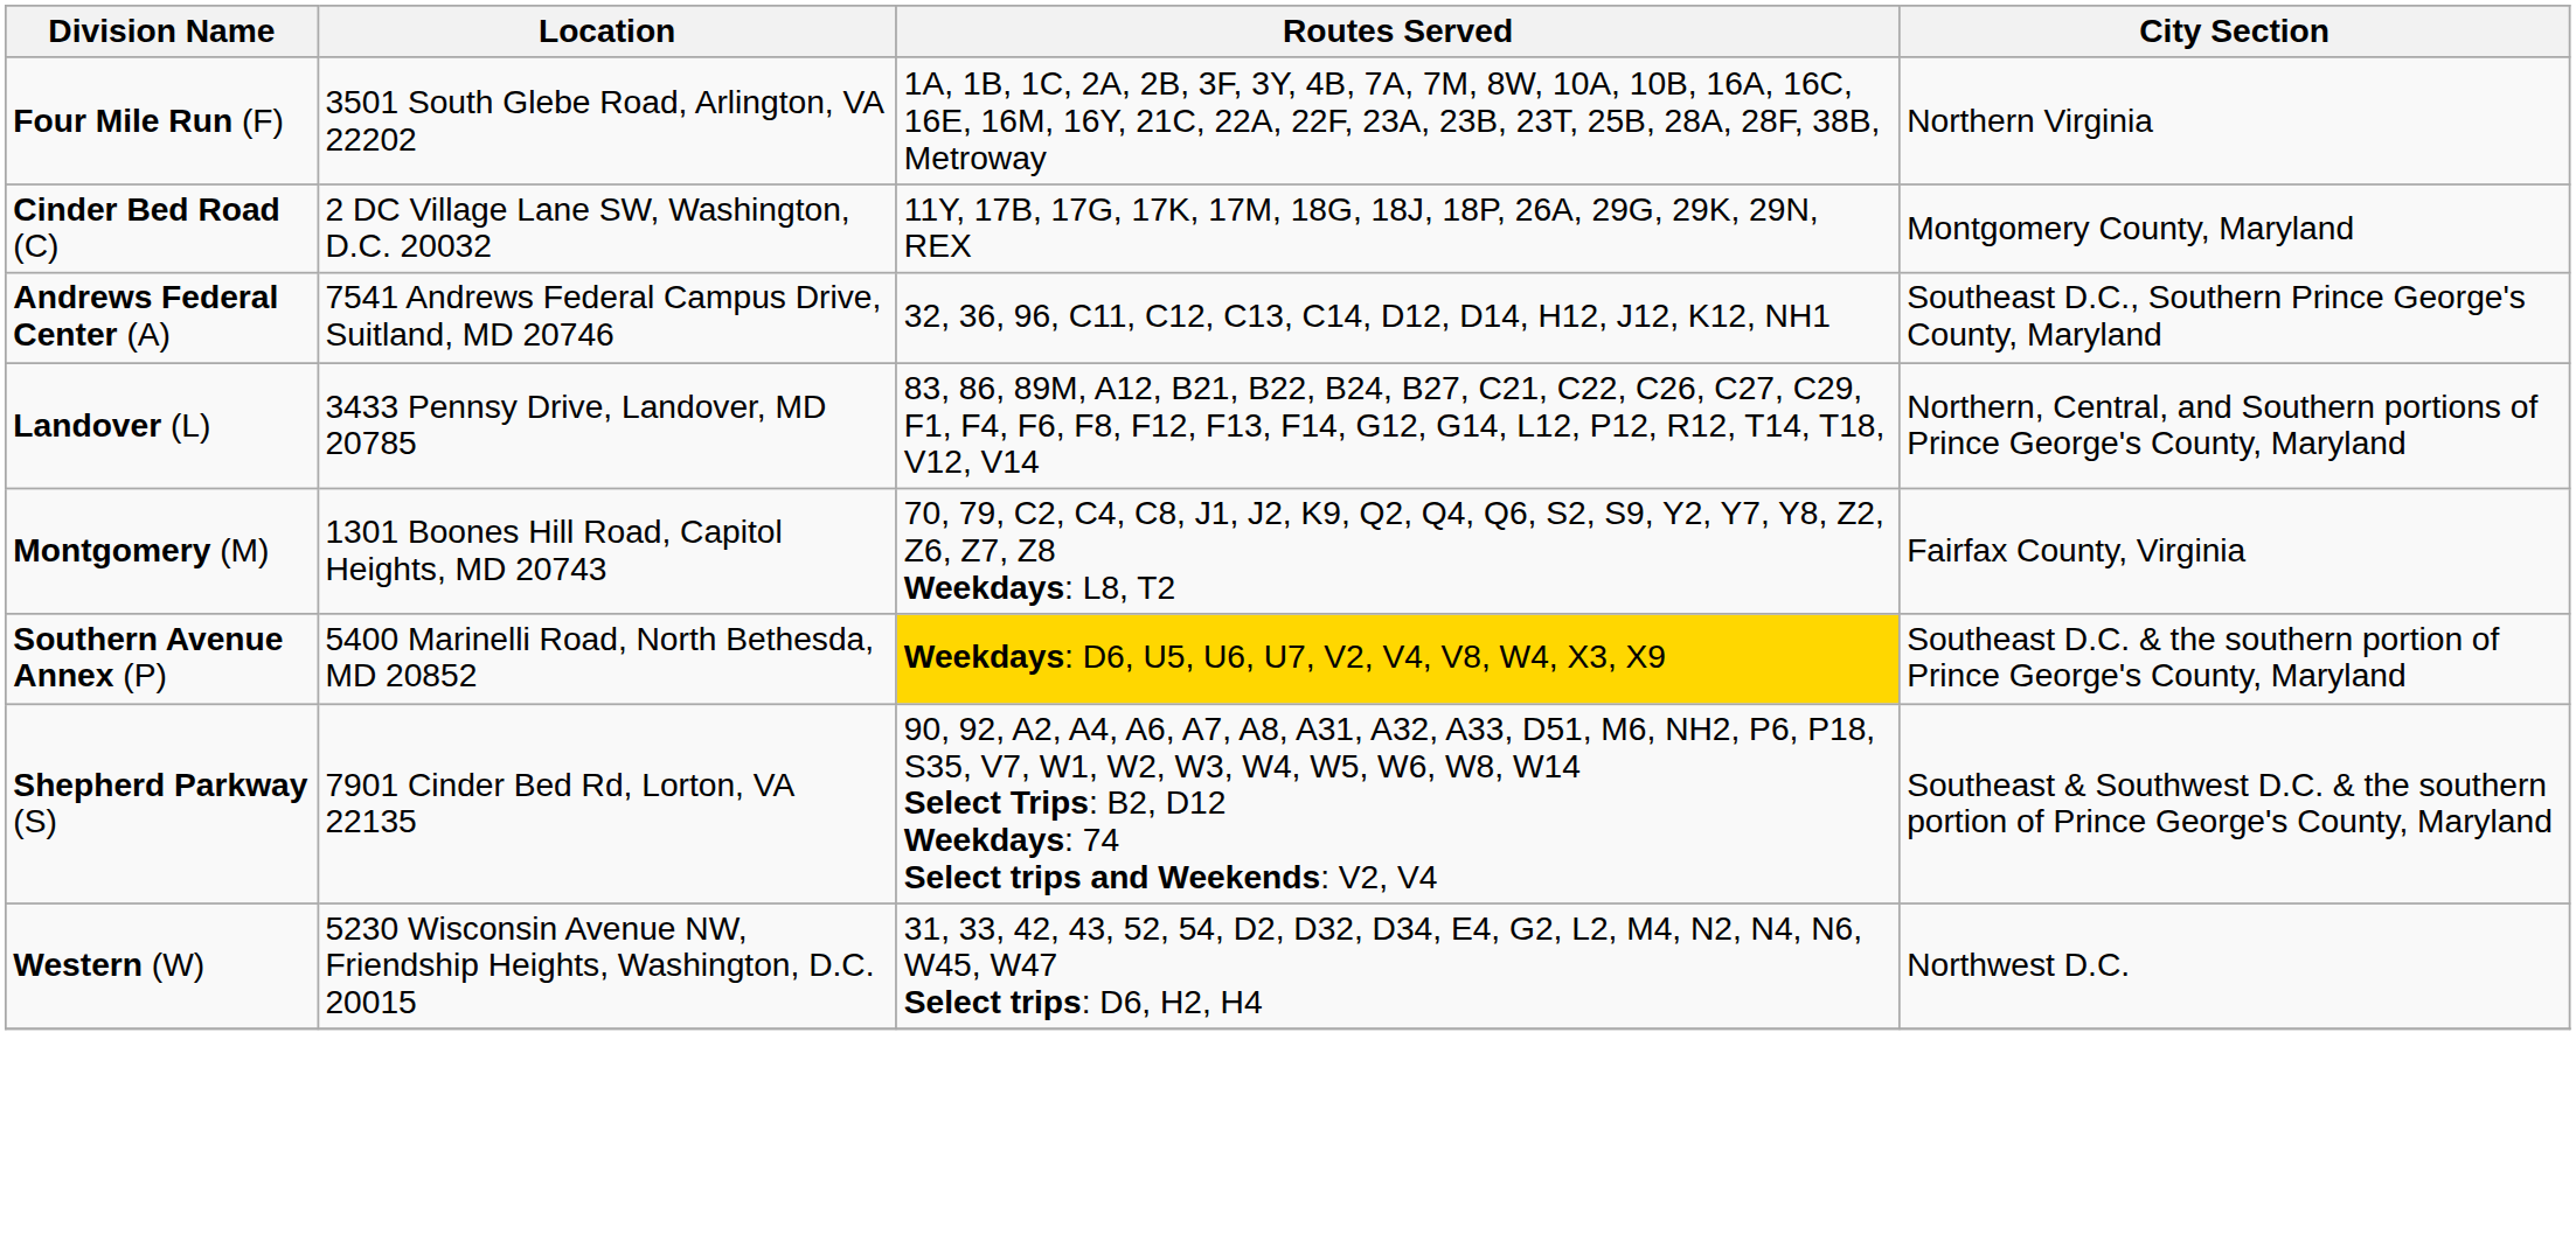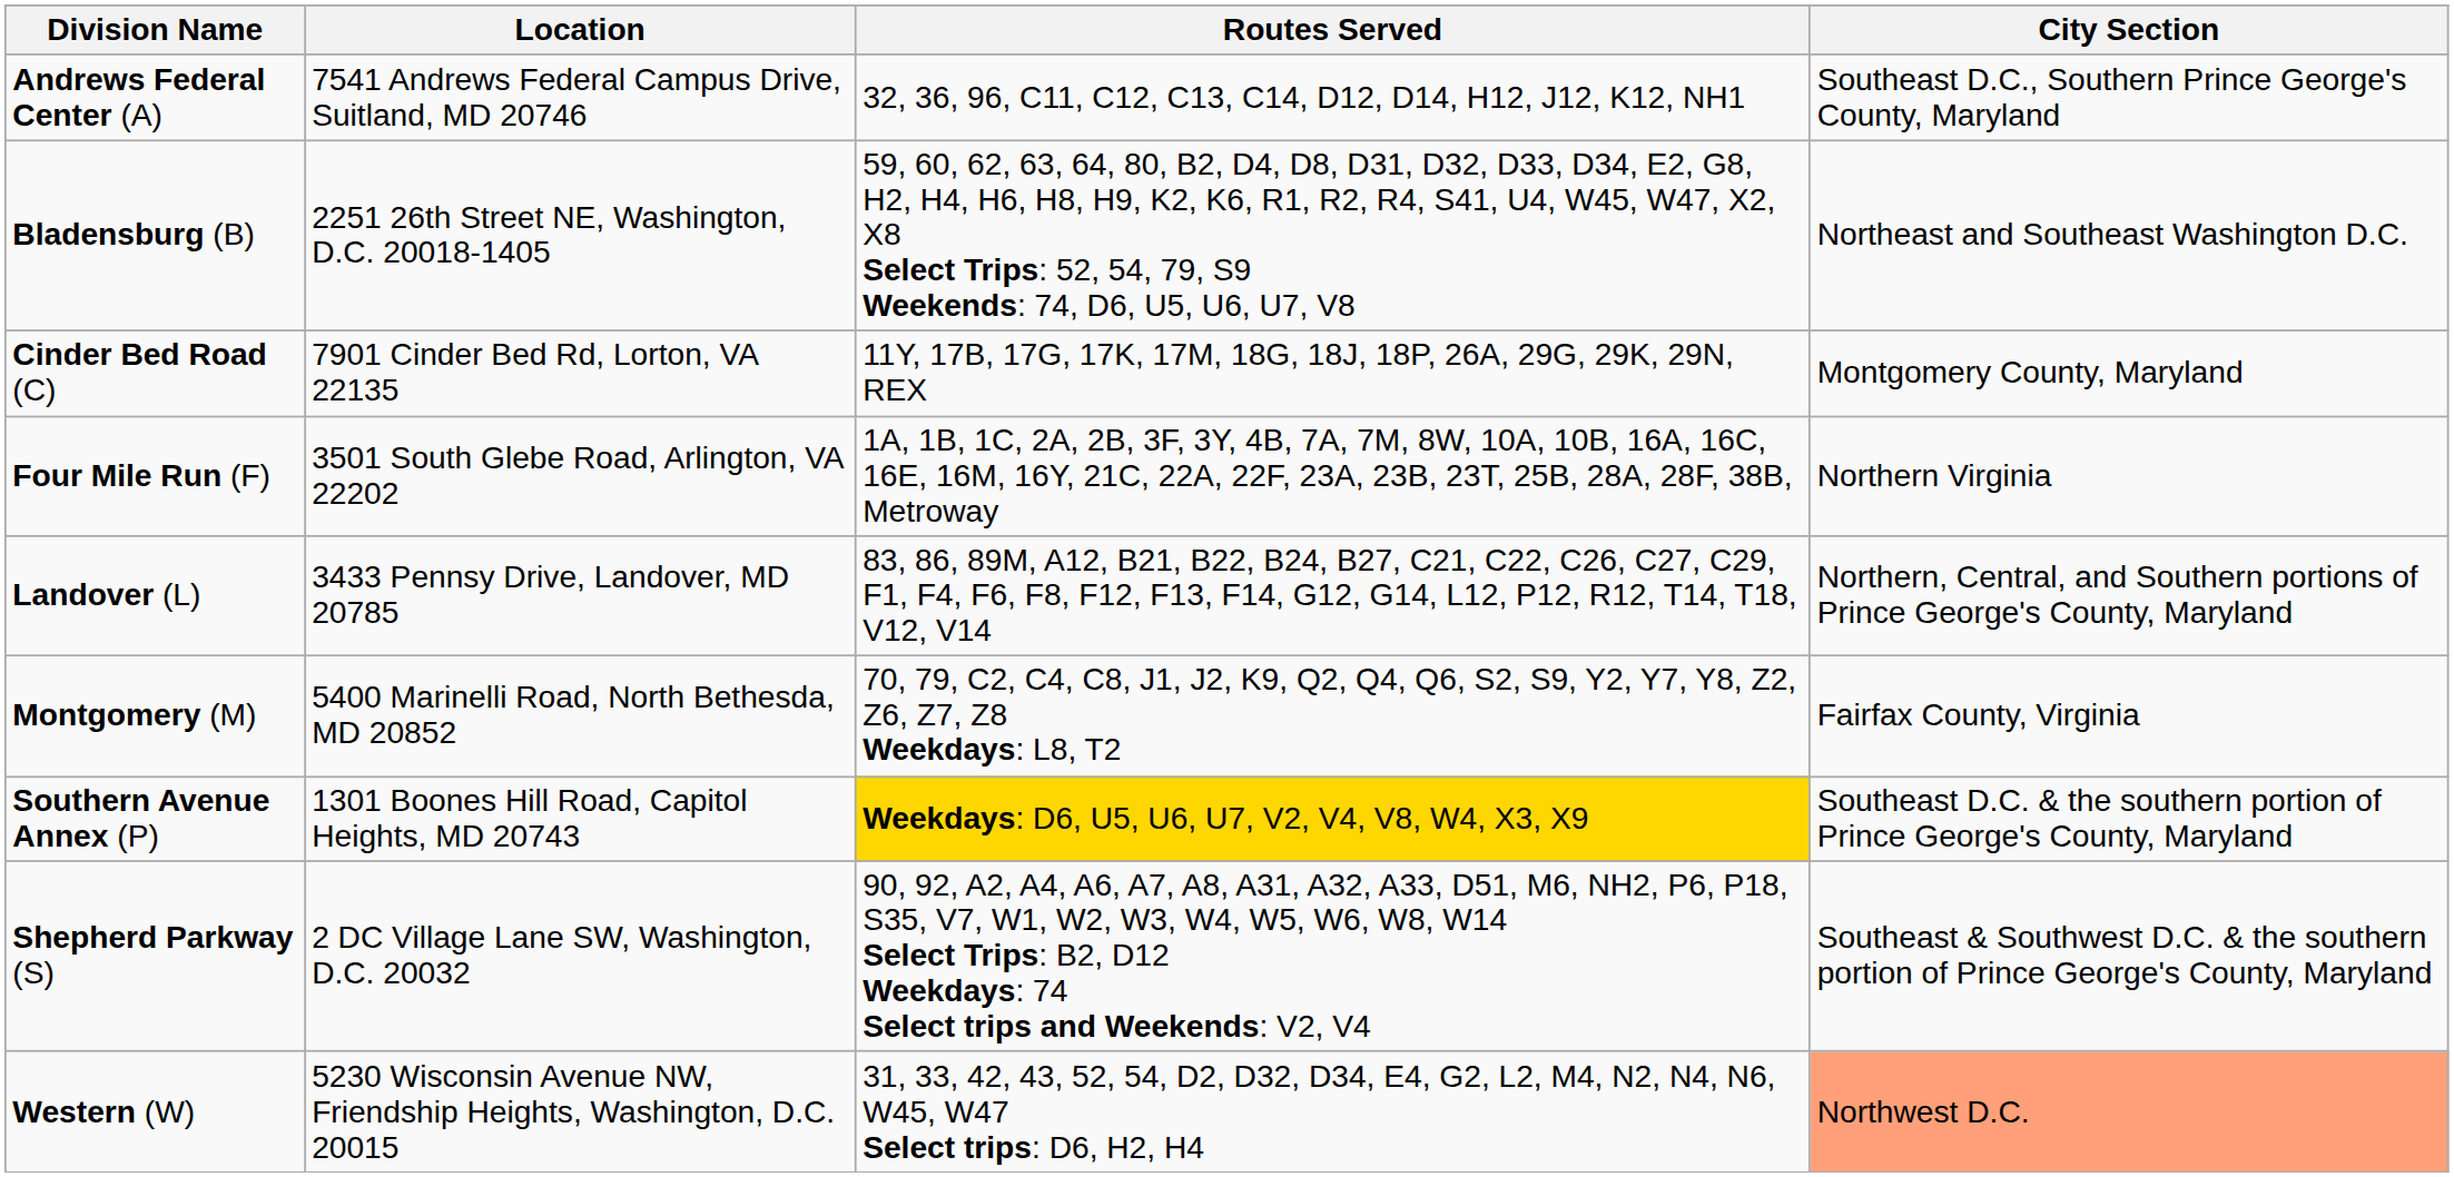 <table class=wikitable>
 <tr>
 <th>Division Name</th>
 <th>Location</th>
 <th>Routes Served</th>
 <th>City Section</th>
 </tr>
 <tr>
+<td><strong>Andrews Federal Center</strong> (A)</td>
+<td>7541 Andrews Federal Campus Drive, Suitland, MD 20746</td>
+<td>32, 36, 96, C11, C12, C13, C14, D12, D14, H12, J12, K12, NH1</td>
+<td>Southeast D.C., Southern Prince George's County, Maryland</td>
+</tr>
+<tr>
+<td><strong>Bladensburg</strong> (B)</td>
+<td>2251 26th Street NE, Washington, D.C. 20018-1405</td>
+<td>59, 60, 62, 63, 64, 80, B2, D4, D8, D31, D32, D33, D34, E2, G8, H2, H4, H6, H8, H9, K2, K6, R1, R2, R4, S41, U4, W45, W47, X2, X8<br><strong>Select Trips</strong>: 52, 54, 79, S9<br><strong>Weekends</strong>: 74, D6, U5, U6, U7, V8</td>
+<td>Northeast and Southeast Washington D.C.</td>
+</tr>
+<tr>
+<td><strong>Cinder Bed Road</strong>  (C)</td>
+<td>7901 Cinder Bed Rd, Lorton, VA 22135</td>
+<td>11Y, 17B, 17G, 17K, 17M, 18G, 18J, 18P, 26A, 29G, 29K, 29N, REX</td>
+<td>Montgomery County, Maryland</td>
+</tr>
+<tr>
 <td><strong>Four Mile Run</strong> (F)</td>
 <td>3501 South Glebe Road, Arlington, VA 22202</td>
 <td>1A, 1B, 1C, 2A, 2B, 3F, 3Y, 4B, 7A, 7M, 8W, 10A, 10B, 16A, 16C, 16E, 16M, 16Y, 21C, 22A, 22F, 23A, 23B, 23T, 25B, 28A, 28F, 38B, Metroway</td>
 <td>Northern Virginia</td>
-</tr>
-<tr>
-<td><strong>Cinder Bed Road</strong>  (C)</td>
-<td>2 DC Village Lane SW, Washington, D.C. 20032</td>
-<td>11Y, 17B, 17G, 17K, 17M, 18G, 18J, 18P, 26A, 29G, 29K, 29N, REX</td>
-<td>Montgomery County, Maryland</td>
-</tr>
-<tr>
-<td><strong>Andrews Federal Center</strong> (A)</td>
-<td>7541 Andrews Federal Campus Drive, Suitland, MD 20746</td>
-<td>32, 36, 96, C11, C12, C13, C14, D12, D14, H12, J12, K12, NH1</td>
-<td>Southeast D.C., Southern Prince George's County, Maryland</td>
 </tr>
 <tr>
 <td><strong>Landover</strong> (L)</td>
 <td>3433 Pennsy Drive, Landover, MD 20785</td>
 <td>83, 86, 89M, A12, B21, B22, B24, B27, C21, C22, C26, C27, C29, F1, F4, F6, F8, F12, F13, F14, G12, G14, L12, P12, R12, T14, T18, V12, V14</td>
 <td>Northern, Central, and Southern portions of Prince George's County, Maryland</td>
 </tr>
 <tr>
 <td><strong>Montgomery</strong> (M)</td>
-<td>1301 Boones Hill Road, Capitol Heights, MD 20743</td>
+<td>5400 Marinelli Road, North Bethesda, MD 20852</td>
 <td>70, 79, C2, C4, C8, J1, J2, K9, Q2, Q4, Q6, S2, S9, Y2, Y7, Y8, Z2, Z6, Z7, Z8<br><strong>Weekdays</strong>: L8, T2</td>
 <td>Fairfax County, Virginia</td>
 </tr>
 <tr>
 <td><strong>Southern Avenue Annex</strong> (P)</td>
-<td>5400 Marinelli Road, North Bethesda, MD 20852</td>
+<td>1301 Boones Hill Road, Capitol Heights, MD 20743</td>
 <td style="background: gold;"><strong>Weekdays</strong>: D6, U5, U6, U7, V2, V4, V8, W4, X3, X9</td>
 <td>Southeast D.C. & the southern portion of Prince George's County, Maryland</td>
 </tr>
 <tr>
 <td><strong>Shepherd Parkway</strong> (S)</td>
-<td>7901 Cinder Bed Rd, Lorton, VA 22135</td>
+<td>2 DC Village Lane SW, Washington, D.C. 20032</td>
 <td>90, 92, A2, A4, A6, A7, A8, A31, A32, A33, D51, M6, NH2, P6, P18, S35, V7, W1, W2, W3, W4, W5, W6, W8, W14<br><strong>Select Trips</strong>: B2, D12<br><strong>Weekdays</strong>: 74<br><strong>Select trips and Weekends</strong>: V2, V4</td>
 <td>Southeast & Southwest D.C. & the southern portion of Prince George's County, Maryland</td>
 </tr>
 <tr>
 <td><strong>Western</strong> (W)</td>
 <td>5230 Wisconsin Avenue NW, Friendship Heights, Washington, D.C. 20015</td>
 <td>31, 33, 42, 43, 52, 54, D2, D32, D34, E4, G2, L2, M4, N2, N4, N6, W45, W47<br><strong>Select trips</strong>: D6, H2, H4<br></td>
-<td>Northwest D.C.</td>
+<td style="background: lightsalmon;">Northwest D.C.</td>
 </tr>
 <tr>
 </tr>
 </table>
